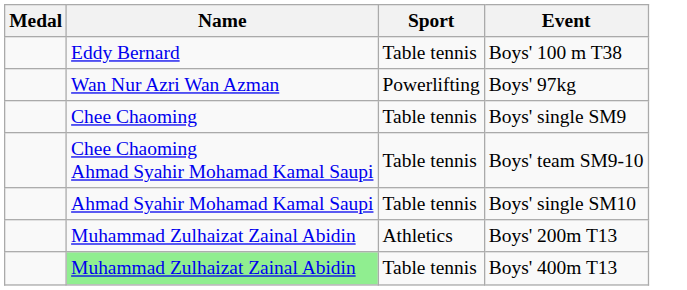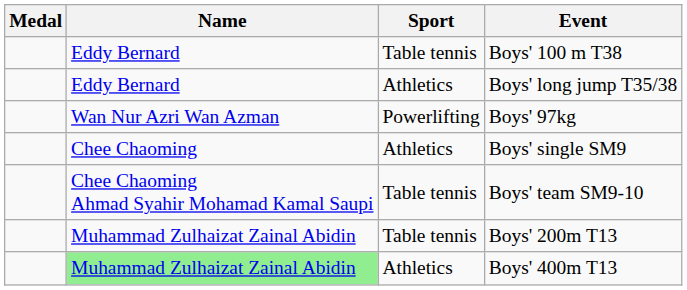 <table class="wikitable sortable"  style="font-size:95%">
 <tr>
 <th>Medal</th>
 <th>Name</th>
 <th>Sport</th>
 <th>Event</th>
 </tr>
 <tr>
 <td></td>
 <td><a href='#'>Eddy Bernard</a></td>
 <td>Table tennis</td>
 <td>Boys' 100 m T38</td>
 </tr>
 <tr>
 <td></td>
+<td><a href='#'>Eddy Bernard</a></td>
+<td>Athletics</td>
+<td>Boys' long jump T35/38</td>
+</tr>
+<tr>
+<td></td>
 <td><a href='#'>Wan Nur Azri Wan Azman</a></td>
 <td>Powerlifting</td>
 <td>Boys' 97kg</td>
 </tr>
 <tr>
 <td></td>
 <td><a href='#'>Chee Chaoming</a></td>
-<td>Table tennis</td>
+<td>Athletics</td>
 <td>Boys' single SM9</td>
 </tr>
 <tr>
 <td></td>
 <td><a href='#'>Chee Chaoming</a><br><a href='#'>Ahmad Syahir Mohamad Kamal Saupi</a></td>
 <td>Table tennis</td>
 <td>Boys' team SM9-10</td>
 </tr>
 <tr>
 <td></td>
-<td><a href='#'>Ahmad Syahir Mohamad Kamal Saupi</a></td>
+<td><a href='#'>Muhammad Zulhaizat Zainal Abidin</a></td>
 <td>Table tennis</td>
-<td>Boys' single SM10</td>
-</tr>
-<tr>
-<td></td>
-<td><a href='#'>Muhammad Zulhaizat Zainal Abidin</a></td>
-<td>Athletics</td>
 <td>Boys' 200m T13</td>
 </tr>
 <tr>
 <td></td>
 <td style="background: lightgreen;"><a href='#'>Muhammad Zulhaizat Zainal Abidin</a></td>
-<td>Table tennis</td>
+<td>Athletics</td>
 <td>Boys' 400m T13</td>
 </tr>
 </table>
